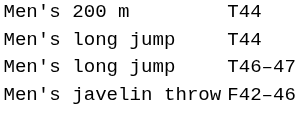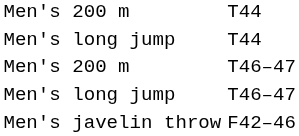 <table>
 <tr>
 <td>Men's 200 m</td>
 <td>T44</td>
 <td></td>
 <td></td>
 <td nowrap></td>
 </tr>
 <tr>
 <td>Men's long jump</td>
 <td>T44</td>
 <td></td>
+<td></td>
+<td></td>
+</tr>
+<tr>
+<td>Men's 200 m</td>
+<td>T46–47</td>
+<td nowrap></td>
 <td></td>
 <td></td>
 </tr>
 <tr>
 <td>Men's long jump</td>
 <td>T46–47</td>
 <td></td>
 <td nowrap></td>
 <td></td>
 </tr>
 <tr>
 <td>Men's javelin throw</td>
 <td>F42–46</td>
 <td></td>
 <td></td>
 <td></td>
 </tr>
 </table>
